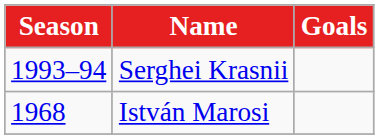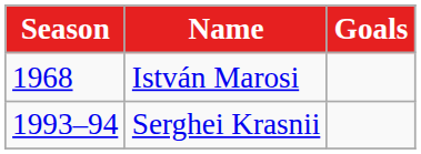 <table class="wikitable">
 <tr>
 <th style="color:#FFFFFF; background:#E62020">Season</th>
 <th style="color:#FFFFFF; background:#E62020">Name</th>
 <th style="color:#FFFFFF; background:#E62020">Goals</th>
 </tr>
 <tr>
+<td><a href='#'>1968</a></td>
+<td> <a href='#'>István Marosi</a></td>
+<td></td>
+</tr>
+<tr>
 <td><a href='#'>1993–94</a></td>
 <td> <a href='#'>Serghei Krasnii</a></td>
 <td></td>
 </tr>
-<tr>
-<td><a href='#'>1968</a></td>
-<td> <a href='#'>István Marosi</a></td>
-<td></td>
-</tr>
 </table>
